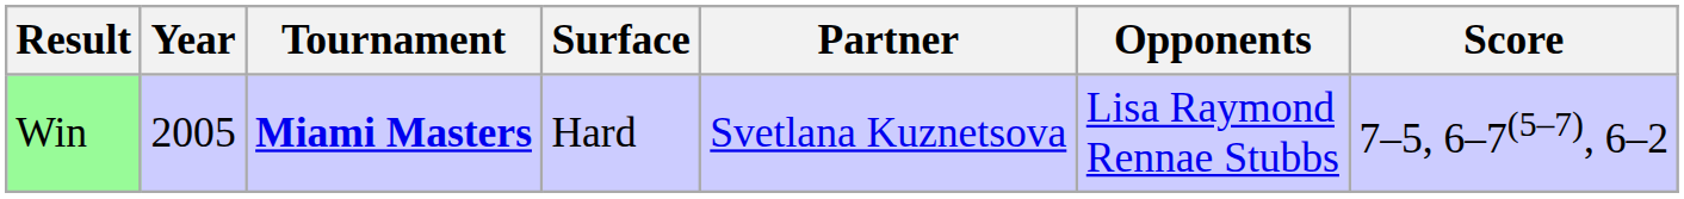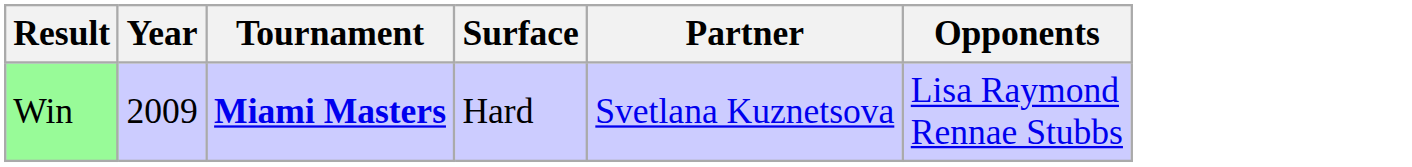 <table class="sortable wikitable" style=font-size:97%>
 <tr>
 <th>Result</th>
 <th>Year</th>
 <th>Tournament</th>
 <th>Surface</th>
 <th>Partner</th>
 <th>Opponents</th>
-<th class="unsortable">Score</th>
 </tr>
 <tr bgcolor=CCCCFF>
 <td bgcolor=98FB98>Win</td>
-<td>2005</td>
+<td>2009</td>
 <td><strong><a href='#'>Miami Masters</a></strong></td>
 <td>Hard</td>
 <td> <a href='#'>Svetlana Kuznetsova</a></td>
 <td> <a href='#'>Lisa Raymond</a><br> <a href='#'>Rennae Stubbs</a></td>
-<td>7–5, 6–7<sup>(5–7)</sup>, 6–2</td>
 </tr>
 </table>
